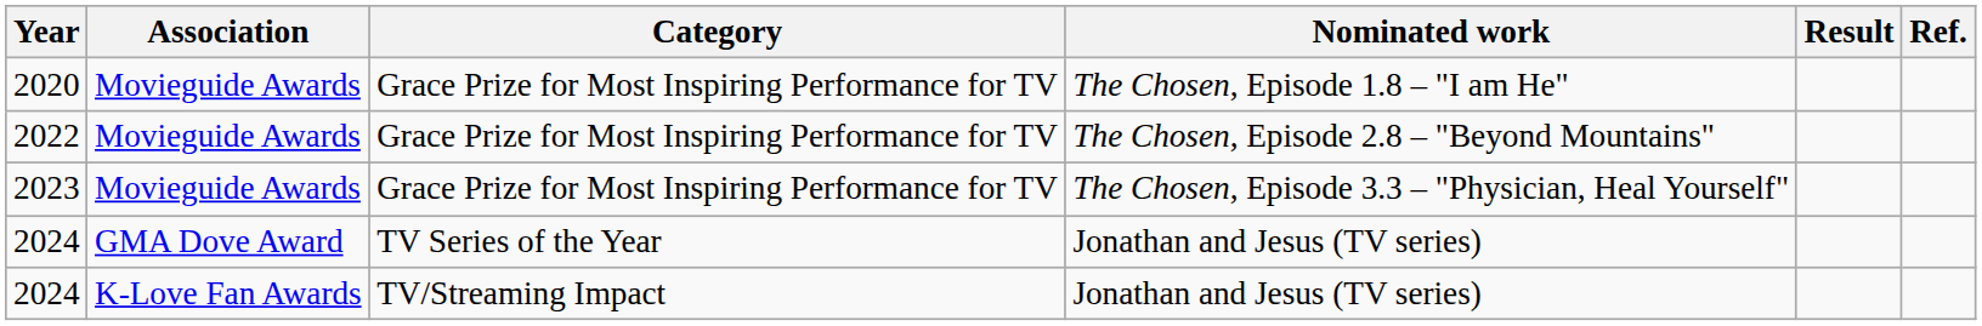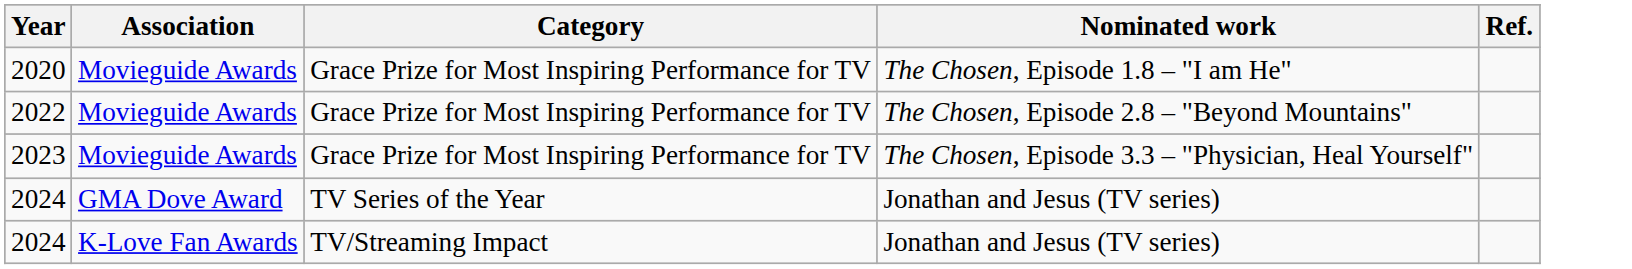 <table class="wikitable">
 <tr>
 <th>Year</th>
 <th>Association</th>
 <th>Category</th>
 <th>Nominated work</th>
-<th>Result</th>
 <th><abbr>Ref.</abbr></th>
 </tr>
 <tr>
 <td>2020</td>
 <td><a href='#'>Movieguide Awards</a></td>
 <td>Grace Prize for Most Inspiring Performance for TV</td>
 <td><em>The Chosen</em>, Episode 1.8 – "I am He"</td>
 <td></td>
-<td></td>
 </tr>
 <tr>
 <td>2022</td>
 <td><a href='#'>Movieguide Awards</a></td>
 <td>Grace Prize for Most Inspiring Performance for TV</td>
 <td><em>The Chosen</em>, Episode 2.8 – "Beyond Mountains"</td>
-<td></td>
 <td></td>
 </tr>
 <tr>
 <td>2023</td>
 <td><a href='#'>Movieguide Awards</a></td>
 <td>Grace Prize for Most Inspiring Performance for TV</td>
 <td><em>The Chosen</em>, Episode 3.3 – "Physician, Heal Yourself"</td>
 <td></td>
-<td></td>
 </tr>
 <tr>
 <td>2024</td>
 <td><a href='#'>GMA Dove Award</a></td>
 <td>TV Series of the Year</td>
 <td>Jonathan and Jesus (TV series)</td>
-<td></td>
 <td></td>
 </tr>
 <tr>
 <td>2024</td>
 <td><a href='#'>K-Love Fan Awards</a></td>
 <td>TV/Streaming Impact</td>
 <td>Jonathan and Jesus (TV series)</td>
 <td></td>
-<td></td>
 </tr>
 </table>
